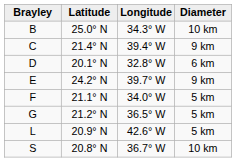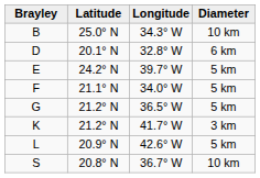 <table class="wikitable">
 <tr>
 <th width="25%" style="background:#eeeeee;">Brayley</th>
 <th width="25%" style="background:#eeeeee;">Latitude</th>
 <th width="25%" style="background:#eeeeee;">Longitude</th>
 <th width="25%" style="background:#eeeeee;">Diameter</th>
 </tr>
 <tr>
 <td align="center">B</td>
 <td align="center">25.0° N</td>
 <td align="center">34.3° W</td>
 <td align="center">10 km</td>
 </tr>
 <tr>
-<td align="center">C</td>
-<td align="center">21.4° N</td>
-<td align="center">39.4° W</td>
-<td align="center">9 km</td>
-</tr>
-<tr>
 <td align="center">D</td>
 <td align="center">20.1° N</td>
 <td align="center">32.8° W</td>
 <td align="center">6 km</td>
 </tr>
 <tr>
 <td align="center">E</td>
 <td align="center">24.2° N</td>
 <td align="center">39.7° W</td>
-<td align="center">9 km</td>
+<td align="center">5 km</td>
 </tr>
 <tr>
 <td align="center">F</td>
 <td align="center">21.1° N</td>
 <td align="center">34.0° W</td>
 <td align="center">5 km</td>
 </tr>
 <tr>
 <td align="center">G</td>
 <td align="center">21.2° N</td>
 <td align="center">36.5° W</td>
 <td align="center">5 km</td>
 </tr>
 <tr>
+<td align="center">K</td>
+<td align="center">21.2° N</td>
+<td align="center">41.7° W</td>
+<td align="center">3 km</td>
+</tr>
+<tr>
 <td align="center">L</td>
 <td align="center">20.9° N</td>
 <td align="center">42.6° W</td>
 <td align="center">5 km</td>
 </tr>
 <tr>
 <td align="center">S</td>
 <td align="center">20.8° N</td>
 <td align="center">36.7° W</td>
 <td align="center">10 km</td>
 </tr>
 </table>
